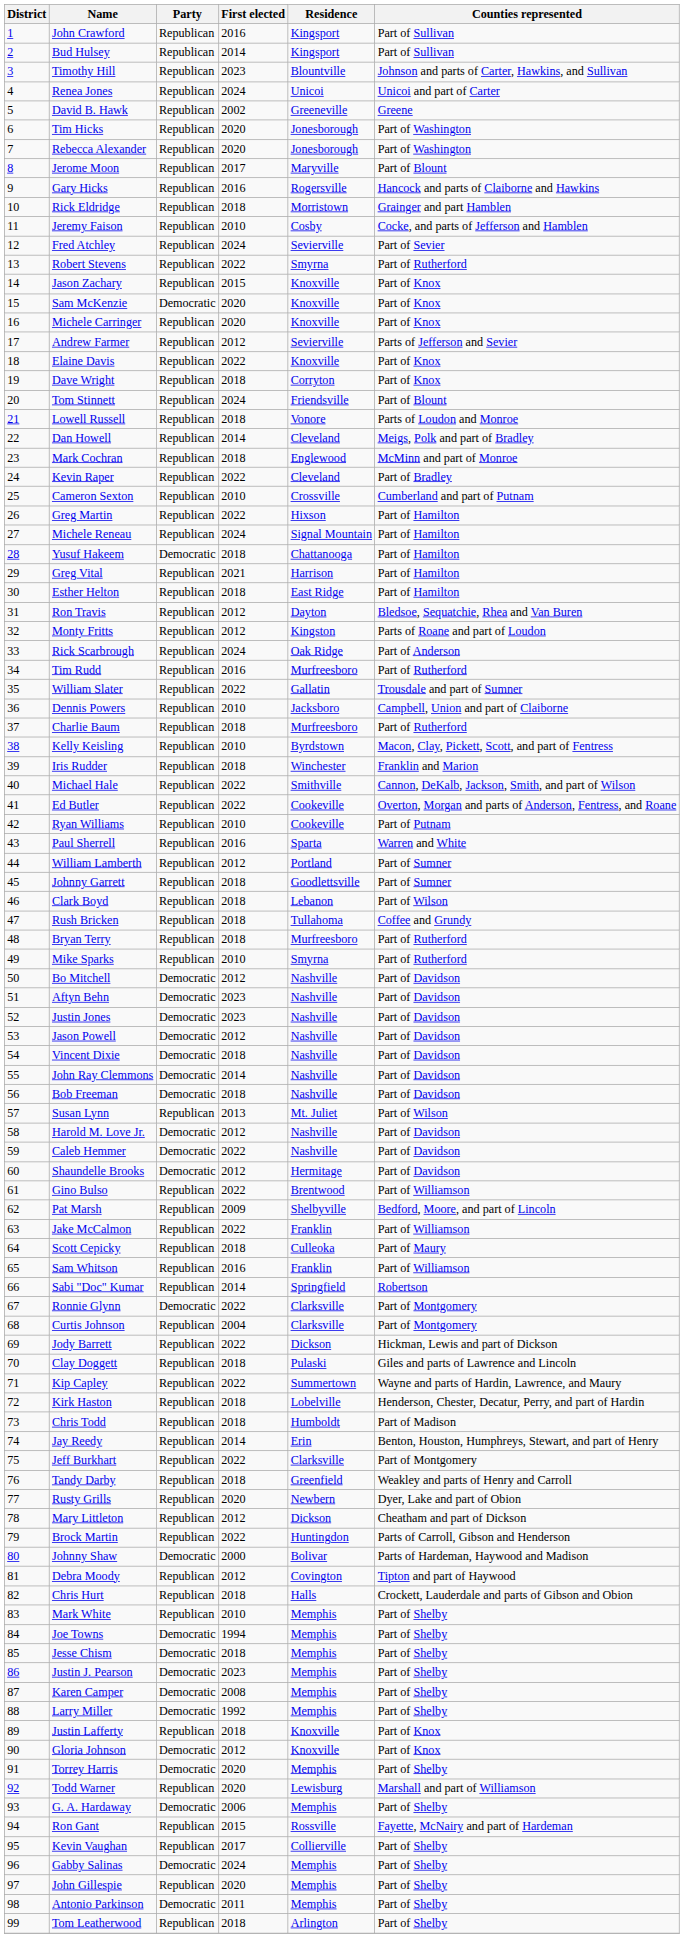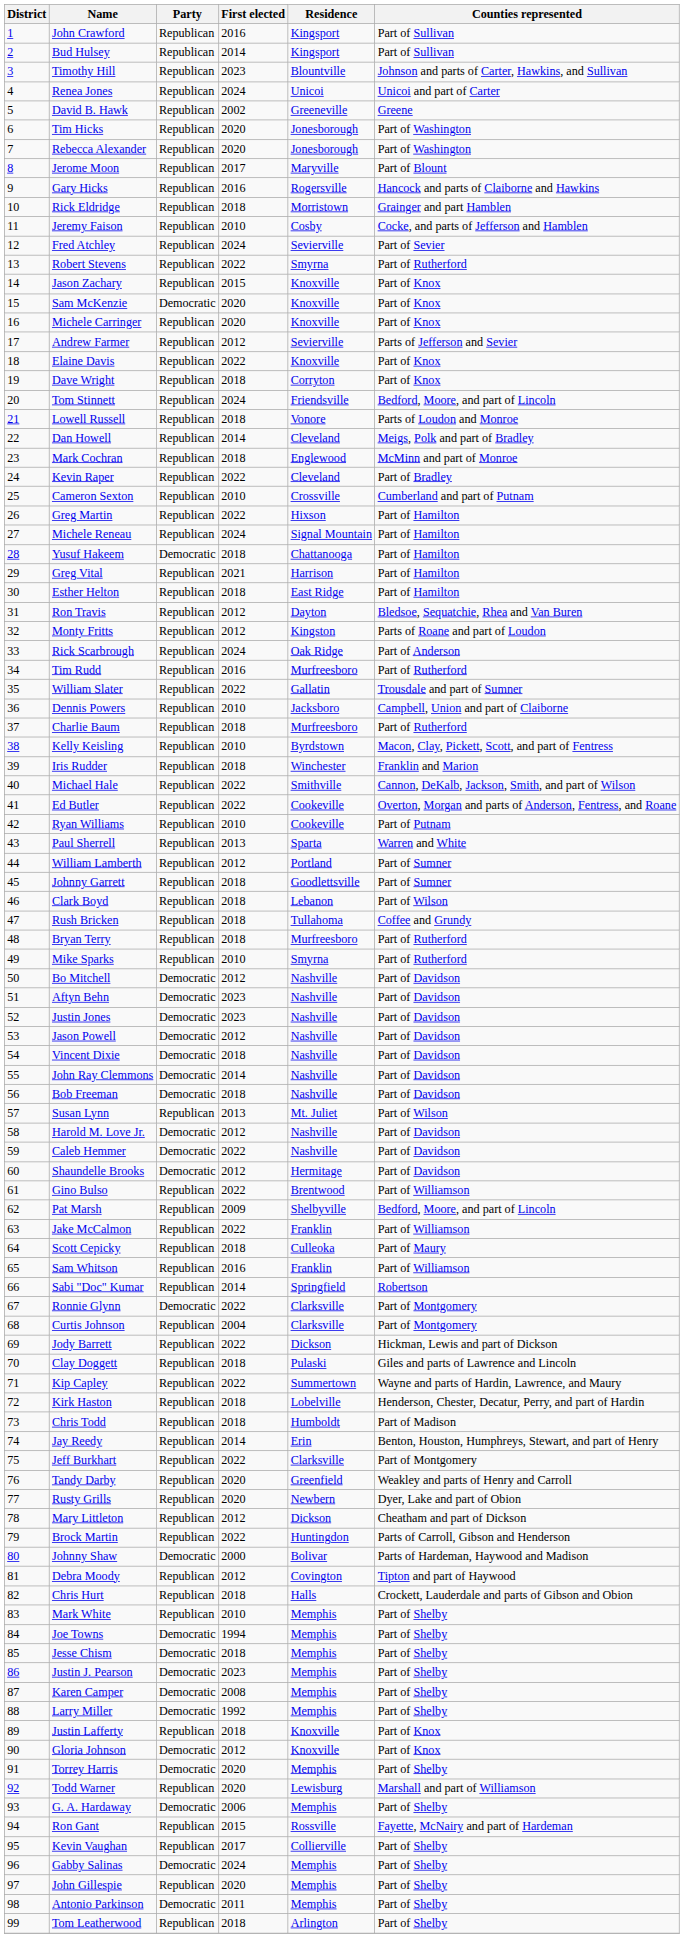 <table class="sortable wikitable">
 <tr>
 <th>District</th>
 <th>Name</th>
 <th>Party</th>
 <th>First elected</th>
 <th>Residence</th>
 <th>Counties represented</th>
 </tr>
 <tr>
 <td><a href='#'>1</a></td>
 <td><a href='#'>John Crawford</a></td>
 <td>Republican</td>
 <td>2016</td>
 <td><a href='#'>Kingsport</a></td>
 <td>Part of <a href='#'>Sullivan</a></td>
 </tr>
 <tr>
 <td><a href='#'>2</a></td>
 <td><a href='#'>Bud Hulsey</a></td>
 <td>Republican</td>
 <td>2014</td>
 <td><a href='#'>Kingsport</a></td>
 <td>Part of <a href='#'>Sullivan</a></td>
 </tr>
 <tr>
 <td><a href='#'>3</a></td>
 <td><a href='#'>Timothy Hill</a></td>
 <td>Republican</td>
 <td>2023</td>
 <td><a href='#'>Blountville</a></td>
 <td><a href='#'>Johnson</a> and parts of <a href='#'>Carter</a>, <a href='#'>Hawkins</a>, and <a href='#'>Sullivan</a></td>
 </tr>
 <tr>
 <td>4</td>
 <td><a href='#'>Renea Jones</a></td>
 <td>Republican</td>
 <td>2024</td>
 <td><a href='#'>Unicoi</a></td>
 <td><a href='#'>Unicoi</a> and part of <a href='#'>Carter</a></td>
 </tr>
 <tr |>
 <td>5</td>
 <td><a href='#'>David B. Hawk</a></td>
 <td>Republican</td>
 <td>2002</td>
 <td><a href='#'>Greeneville</a></td>
 <td><a href='#'>Greene</a></td>
 </tr>
 <tr |>
 <td>6</td>
 <td><a href='#'>Tim Hicks</a></td>
 <td>Republican</td>
 <td>2020</td>
 <td><a href='#'>Jonesborough</a></td>
 <td>Part of <a href='#'>Washington</a></td>
 </tr>
 <tr>
 <td>7</td>
 <td><a href='#'>Rebecca Alexander</a></td>
 <td>Republican</td>
 <td>2020</td>
 <td><a href='#'>Jonesborough</a></td>
 <td>Part of <a href='#'>Washington</a></td>
 </tr>
 <tr>
 <td><a href='#'>8</a></td>
 <td><a href='#'>Jerome Moon</a></td>
 <td>Republican</td>
 <td>2017</td>
 <td><a href='#'>Maryville</a></td>
 <td>Part of <a href='#'>Blount</a></td>
 </tr>
 <tr>
 <td>9</td>
 <td><a href='#'>Gary Hicks</a></td>
 <td>Republican</td>
 <td>2016</td>
 <td><a href='#'>Rogersville</a></td>
 <td><a href='#'>Hancock</a> and parts of <a href='#'>Claiborne</a> and <a href='#'>Hawkins</a></td>
 </tr>
 <tr>
 <td>10</td>
 <td><a href='#'>Rick Eldridge</a></td>
 <td>Republican</td>
 <td>2018</td>
 <td><a href='#'>Morristown</a></td>
 <td><a href='#'>Grainger</a> and part <a href='#'>Hamblen</a></td>
 </tr>
 <tr>
 <td>11</td>
 <td><a href='#'>Jeremy Faison</a></td>
 <td>Republican</td>
 <td>2010</td>
 <td><a href='#'>Cosby</a></td>
 <td><a href='#'>Cocke</a>, and parts of <a href='#'>Jefferson</a> and <a href='#'>Hamblen</a></td>
 </tr>
 <tr>
 <td>12</td>
 <td><a href='#'>Fred Atchley</a></td>
 <td>Republican</td>
 <td>2024</td>
 <td><a href='#'>Sevierville</a></td>
 <td>Part of <a href='#'>Sevier</a></td>
 </tr>
 <tr>
 <td>13</td>
 <td><a href='#'>Robert Stevens</a></td>
 <td>Republican</td>
 <td>2022</td>
 <td><a href='#'>Smyrna</a></td>
 <td>Part of <a href='#'>Rutherford</a></td>
 </tr>
 <tr>
 <td>14</td>
 <td><a href='#'>Jason Zachary</a></td>
 <td>Republican</td>
 <td>2015</td>
 <td><a href='#'>Knoxville</a></td>
 <td>Part of <a href='#'>Knox</a></td>
 </tr>
 <tr>
 <td>15</td>
 <td><a href='#'>Sam McKenzie</a></td>
 <td>Democratic</td>
 <td>2020</td>
 <td><a href='#'>Knoxville</a></td>
 <td>Part of <a href='#'>Knox</a></td>
 </tr>
 <tr |>
 <td>16</td>
 <td><a href='#'>Michele Carringer</a></td>
 <td>Republican</td>
 <td>2020</td>
 <td><a href='#'>Knoxville</a></td>
 <td>Part of <a href='#'>Knox</a></td>
 </tr>
 <tr>
 <td>17</td>
 <td><a href='#'>Andrew Farmer</a></td>
 <td>Republican</td>
 <td>2012</td>
 <td><a href='#'>Sevierville</a></td>
 <td>Parts of <a href='#'>Jefferson</a> and <a href='#'>Sevier</a></td>
 </tr>
 <tr>
 <td>18</td>
 <td><a href='#'>Elaine Davis</a></td>
 <td>Republican</td>
 <td>2022</td>
 <td><a href='#'>Knoxville</a></td>
 <td>Part of <a href='#'>Knox</a></td>
 </tr>
 <tr>
 <td>19</td>
 <td><a href='#'>Dave Wright</a></td>
 <td>Republican</td>
 <td>2018</td>
 <td><a href='#'>Corryton</a></td>
 <td>Part of <a href='#'>Knox</a></td>
 </tr>
 <tr>
 <td>20</td>
 <td><a href='#'>Tom Stinnett</a></td>
 <td>Republican</td>
 <td>2024</td>
 <td><a href='#'>Friendsville</a></td>
-<td>Part of <a href='#'>Blount</a></td>
+<td><a href='#'>Bedford</a>, <a href='#'>Moore</a>, and part of <a href='#'>Lincoln</a></td>
 </tr>
 <tr>
 <td><a href='#'>21</a></td>
 <td><a href='#'>Lowell Russell</a></td>
 <td>Republican</td>
 <td>2018</td>
 <td><a href='#'>Vonore</a></td>
 <td>Parts of <a href='#'>Loudon</a> and <a href='#'>Monroe</a></td>
 </tr>
 <tr>
 <td>22</td>
 <td><a href='#'>Dan Howell</a></td>
 <td>Republican</td>
 <td>2014</td>
 <td><a href='#'>Cleveland</a></td>
 <td><a href='#'>Meigs</a>, <a href='#'>Polk</a> and part of <a href='#'>Bradley</a></td>
 </tr>
 <tr>
 <td>23</td>
 <td><a href='#'>Mark Cochran</a></td>
 <td>Republican</td>
 <td>2018</td>
 <td><a href='#'>Englewood</a></td>
 <td><a href='#'>McMinn</a> and part of <a href='#'>Monroe</a></td>
 </tr>
 <tr>
 <td>24</td>
 <td><a href='#'>Kevin Raper</a></td>
 <td>Republican</td>
 <td>2022</td>
 <td><a href='#'>Cleveland</a></td>
 <td>Part of <a href='#'>Bradley</a></td>
 </tr>
 <tr>
 <td>25</td>
 <td><a href='#'>Cameron Sexton</a></td>
 <td>Republican</td>
 <td>2010</td>
 <td><a href='#'>Crossville</a></td>
 <td><a href='#'>Cumberland</a> and part of <a href='#'>Putnam</a></td>
 </tr>
 <tr>
 <td>26</td>
 <td><a href='#'>Greg Martin</a></td>
 <td>Republican</td>
 <td>2022</td>
 <td><a href='#'>Hixson</a></td>
 <td>Part of <a href='#'>Hamilton</a></td>
 </tr>
 <tr>
 <td>27</td>
 <td><a href='#'>Michele Reneau</a></td>
 <td>Republican</td>
 <td>2024</td>
 <td><a href='#'>Signal Mountain</a></td>
 <td>Part of <a href='#'>Hamilton</a></td>
 </tr>
 <tr>
 <td><a href='#'>28</a></td>
 <td><a href='#'>Yusuf Hakeem</a></td>
 <td>Democratic</td>
 <td>2018</td>
 <td><a href='#'>Chattanooga</a></td>
 <td>Part of <a href='#'>Hamilton</a></td>
 </tr>
 <tr>
 <td>29</td>
 <td><a href='#'>Greg Vital</a></td>
 <td>Republican</td>
 <td>2021</td>
 <td><a href='#'>Harrison</a></td>
 <td>Part of <a href='#'>Hamilton</a></td>
 </tr>
 <tr>
 <td>30</td>
 <td><a href='#'>Esther Helton</a></td>
 <td>Republican</td>
 <td>2018</td>
 <td><a href='#'>East Ridge</a></td>
 <td>Part of <a href='#'>Hamilton</a></td>
 </tr>
 <tr>
 <td>31</td>
 <td><a href='#'>Ron Travis</a></td>
 <td>Republican</td>
 <td>2012</td>
 <td><a href='#'>Dayton</a></td>
 <td><a href='#'>Bledsoe</a>, <a href='#'>Sequatchie</a>, <a href='#'>Rhea</a> and <a href='#'>Van Buren</a></td>
 </tr>
 <tr>
 <td>32</td>
 <td><a href='#'>Monty Fritts</a></td>
 <td>Republican</td>
 <td>2012</td>
 <td><a href='#'>Kingston</a></td>
 <td>Parts of <a href='#'>Roane</a> and part of <a href='#'>Loudon</a></td>
 </tr>
 <tr>
 <td>33</td>
 <td><a href='#'>Rick Scarbrough</a></td>
 <td>Republican</td>
 <td>2024</td>
 <td><a href='#'>Oak Ridge</a></td>
 <td>Part of <a href='#'>Anderson</a></td>
 </tr>
 <tr>
 <td>34</td>
 <td><a href='#'>Tim Rudd</a></td>
 <td>Republican</td>
 <td>2016</td>
 <td><a href='#'>Murfreesboro</a></td>
 <td>Part of <a href='#'>Rutherford</a></td>
 </tr>
 <tr>
 <td>35</td>
 <td><a href='#'>William Slater</a></td>
 <td>Republican</td>
 <td>2022</td>
 <td><a href='#'>Gallatin</a></td>
 <td><a href='#'>Trousdale</a> and part of <a href='#'>Sumner</a></td>
 </tr>
 <tr>
 <td>36</td>
 <td><a href='#'>Dennis Powers</a></td>
 <td>Republican</td>
 <td>2010</td>
 <td><a href='#'>Jacksboro</a></td>
 <td><a href='#'>Campbell</a>, <a href='#'>Union</a> and part of <a href='#'>Claiborne</a></td>
 </tr>
 <tr>
 <td>37</td>
 <td><a href='#'>Charlie Baum</a></td>
 <td>Republican</td>
 <td>2018</td>
 <td><a href='#'>Murfreesboro</a></td>
 <td>Part of <a href='#'>Rutherford</a></td>
 </tr>
 <tr>
 <td><a href='#'>38</a></td>
 <td><a href='#'>Kelly Keisling</a></td>
 <td>Republican</td>
 <td>2010</td>
 <td><a href='#'>Byrdstown</a></td>
 <td><a href='#'>Macon</a>, <a href='#'>Clay</a>, <a href='#'>Pickett</a>, <a href='#'>Scott</a>, and part of <a href='#'>Fentress</a></td>
 </tr>
 <tr>
 <td>39</td>
 <td><a href='#'>Iris Rudder</a></td>
 <td>Republican</td>
 <td>2018</td>
 <td><a href='#'>Winchester</a></td>
 <td><a href='#'>Franklin</a> and <a href='#'>Marion</a></td>
 </tr>
 <tr>
 <td>40</td>
 <td><a href='#'>Michael Hale</a></td>
 <td>Republican</td>
 <td>2022</td>
 <td><a href='#'>Smithville</a></td>
 <td><a href='#'>Cannon</a>, <a href='#'>DeKalb</a>, <a href='#'>Jackson</a>, <a href='#'>Smith</a>, and part of <a href='#'>Wilson</a></td>
 </tr>
 <tr>
 <td>41</td>
 <td><a href='#'>Ed Butler</a></td>
 <td>Republican</td>
 <td>2022</td>
 <td><a href='#'>Cookeville</a></td>
 <td><a href='#'>Overton</a>, <a href='#'>Morgan</a> and parts of <a href='#'>Anderson</a>, <a href='#'>Fentress</a>, and <a href='#'>Roane</a></td>
 </tr>
 <tr>
 <td>42</td>
 <td><a href='#'>Ryan Williams</a></td>
 <td>Republican</td>
 <td>2010</td>
 <td><a href='#'>Cookeville</a></td>
 <td>Part of <a href='#'>Putnam</a></td>
 </tr>
 <tr>
 <td>43</td>
 <td><a href='#'>Paul Sherrell</a></td>
 <td>Republican</td>
-<td>2016</td>
+<td>2013</td>
 <td><a href='#'>Sparta</a></td>
 <td><a href='#'>Warren</a> and <a href='#'>White</a></td>
 </tr>
 <tr>
 <td>44</td>
 <td><a href='#'>William Lamberth</a></td>
 <td>Republican</td>
 <td>2012</td>
 <td><a href='#'>Portland</a></td>
 <td>Part of <a href='#'>Sumner</a></td>
 </tr>
 <tr>
 <td>45</td>
 <td><a href='#'>Johnny Garrett</a></td>
 <td>Republican</td>
 <td>2018</td>
 <td><a href='#'>Goodlettsville</a></td>
 <td>Part of <a href='#'>Sumner</a></td>
 </tr>
 <tr>
 <td>46</td>
 <td><a href='#'>Clark Boyd</a></td>
 <td>Republican</td>
 <td>2018</td>
 <td><a href='#'>Lebanon</a></td>
 <td>Part of <a href='#'>Wilson</a></td>
 </tr>
 <tr>
 <td>47</td>
 <td><a href='#'>Rush Bricken</a></td>
 <td>Republican</td>
 <td>2018</td>
 <td><a href='#'>Tullahoma</a></td>
 <td><a href='#'>Coffee</a> and <a href='#'>Grundy</a></td>
 </tr>
 <tr>
 <td>48</td>
 <td><a href='#'>Bryan Terry</a></td>
 <td>Republican</td>
 <td>2018</td>
 <td><a href='#'>Murfreesboro</a></td>
 <td>Part of <a href='#'>Rutherford</a></td>
 </tr>
 <tr>
 <td>49</td>
 <td><a href='#'>Mike Sparks</a></td>
 <td>Republican</td>
 <td>2010</td>
 <td><a href='#'>Smyrna</a></td>
 <td>Part of <a href='#'>Rutherford</a></td>
 </tr>
 <tr>
 <td>50</td>
 <td><a href='#'>Bo Mitchell</a></td>
 <td>Democratic</td>
 <td>2012</td>
 <td><a href='#'>Nashville</a></td>
 <td>Part of <a href='#'>Davidson</a></td>
 </tr>
 <tr>
 <td>51</td>
 <td><a href='#'>Aftyn Behn</a></td>
 <td>Democratic</td>
 <td>2023</td>
 <td><a href='#'>Nashville</a></td>
 <td>Part of <a href='#'>Davidson</a></td>
 </tr>
 <tr>
 <td>52</td>
 <td><a href='#'>Justin Jones</a></td>
 <td>Democratic</td>
 <td>2023</td>
 <td><a href='#'>Nashville</a></td>
 <td>Part of <a href='#'>Davidson</a></td>
 </tr>
 <tr>
 <td>53</td>
 <td><a href='#'>Jason Powell</a></td>
 <td>Democratic</td>
 <td>2012</td>
 <td><a href='#'>Nashville</a></td>
 <td>Part of <a href='#'>Davidson</a></td>
 </tr>
 <tr>
 <td>54</td>
 <td><a href='#'>Vincent Dixie</a></td>
 <td>Democratic</td>
 <td>2018</td>
 <td><a href='#'>Nashville</a></td>
 <td>Part of <a href='#'>Davidson</a></td>
 </tr>
 <tr>
 <td>55</td>
 <td><a href='#'>John Ray Clemmons</a></td>
 <td>Democratic</td>
 <td>2014</td>
 <td><a href='#'>Nashville</a></td>
 <td>Part of <a href='#'>Davidson</a></td>
 </tr>
 <tr>
 <td>56</td>
 <td><a href='#'>Bob Freeman</a></td>
 <td>Democratic</td>
 <td>2018</td>
 <td><a href='#'>Nashville</a></td>
 <td>Part of <a href='#'>Davidson</a></td>
 </tr>
 <tr>
 <td>57</td>
 <td><a href='#'>Susan Lynn</a></td>
 <td>Republican</td>
 <td>2013</td>
 <td><a href='#'>Mt. Juliet</a></td>
 <td>Part of <a href='#'>Wilson</a></td>
 </tr>
 <tr>
 <td>58</td>
 <td><a href='#'>Harold M. Love Jr.</a></td>
 <td>Democratic</td>
 <td>2012</td>
 <td><a href='#'>Nashville</a></td>
 <td>Part of <a href='#'>Davidson</a></td>
 </tr>
 <tr>
 <td>59</td>
 <td><a href='#'>Caleb Hemmer</a></td>
 <td>Democratic</td>
 <td>2022</td>
 <td><a href='#'>Nashville</a></td>
 <td>Part of <a href='#'>Davidson</a></td>
 </tr>
 <tr>
 <td>60</td>
 <td><a href='#'>Shaundelle Brooks</a></td>
 <td>Democratic</td>
 <td>2012</td>
 <td><a href='#'>Hermitage</a></td>
 <td>Part of <a href='#'>Davidson</a></td>
 </tr>
 <tr>
 <td>61</td>
 <td><a href='#'>Gino Bulso</a></td>
 <td>Republican</td>
 <td>2022</td>
 <td><a href='#'>Brentwood</a></td>
 <td>Part of <a href='#'>Williamson</a></td>
 </tr>
 <tr>
 <td>62</td>
 <td><a href='#'>Pat Marsh</a></td>
 <td>Republican</td>
 <td>2009</td>
 <td><a href='#'>Shelbyville</a></td>
 <td><a href='#'>Bedford</a>, <a href='#'>Moore</a>, and part of <a href='#'>Lincoln</a></td>
 </tr>
 <tr>
 <td>63</td>
 <td><a href='#'>Jake McCalmon</a></td>
 <td>Republican</td>
 <td>2022</td>
 <td><a href='#'>Franklin</a></td>
 <td>Part of <a href='#'>Williamson</a></td>
 </tr>
 <tr>
 <td>64</td>
 <td><a href='#'>Scott Cepicky</a></td>
 <td>Republican</td>
 <td>2018</td>
 <td><a href='#'>Culleoka</a></td>
 <td>Part of <a href='#'>Maury</a></td>
 </tr>
 <tr>
 <td>65</td>
 <td><a href='#'>Sam Whitson</a></td>
 <td>Republican</td>
 <td>2016</td>
 <td><a href='#'>Franklin</a></td>
 <td>Part of <a href='#'>Williamson</a></td>
 </tr>
 <tr>
 <td>66</td>
 <td><a href='#'>Sabi "Doc" Kumar</a></td>
 <td>Republican</td>
 <td>2014</td>
 <td><a href='#'>Springfield</a></td>
 <td><a href='#'>Robertson</a></td>
 </tr>
 <tr>
 <td>67</td>
 <td><a href='#'>Ronnie Glynn</a></td>
 <td>Democratic</td>
 <td>2022</td>
 <td><a href='#'>Clarksville</a></td>
 <td>Part of <a href='#'>Montgomery</a></td>
 </tr>
 <tr>
 <td>68</td>
 <td><a href='#'>Curtis Johnson</a></td>
 <td>Republican</td>
 <td>2004</td>
 <td><a href='#'>Clarksville</a></td>
 <td>Part of <a href='#'>Montgomery</a></td>
 </tr>
 <tr>
 <td>69</td>
 <td><a href='#'>Jody Barrett</a></td>
 <td>Republican</td>
 <td>2022</td>
 <td><a href='#'>Dickson</a></td>
 <td>Hickman, Lewis and part of Dickson</td>
 </tr>
 <tr>
 <td>70</td>
 <td><a href='#'>Clay Doggett</a></td>
 <td>Republican</td>
 <td>2018</td>
 <td><a href='#'>Pulaski</a></td>
 <td>Giles and parts of Lawrence and Lincoln</td>
 </tr>
 <tr>
 <td>71</td>
 <td><a href='#'>Kip Capley</a></td>
 <td>Republican</td>
 <td>2022</td>
 <td><a href='#'>Summertown</a></td>
 <td>Wayne and parts of Hardin, Lawrence, and Maury</td>
 </tr>
 <tr>
 <td>72</td>
 <td><a href='#'>Kirk Haston</a></td>
 <td>Republican</td>
 <td>2018</td>
 <td><a href='#'>Lobelville</a></td>
 <td>Henderson, Chester, Decatur, Perry, and part of Hardin</td>
 </tr>
 <tr>
 <td>73</td>
 <td><a href='#'>Chris Todd</a></td>
 <td>Republican</td>
 <td>2018</td>
 <td><a href='#'>Humboldt</a></td>
 <td>Part of Madison</td>
 </tr>
 <tr>
 <td>74</td>
 <td><a href='#'>Jay Reedy</a></td>
 <td>Republican</td>
 <td>2014</td>
 <td><a href='#'>Erin</a></td>
 <td>Benton, Houston, Humphreys, Stewart, and part of Henry</td>
 </tr>
 <tr>
 <td>75</td>
 <td><a href='#'>Jeff Burkhart</a></td>
 <td>Republican</td>
 <td>2022</td>
 <td><a href='#'>Clarksville</a></td>
 <td>Part of Montgomery</td>
 </tr>
 <tr>
 <td>76</td>
 <td><a href='#'>Tandy Darby</a></td>
 <td>Republican</td>
-<td>2018</td>
+<td>2020</td>
 <td><a href='#'>Greenfield</a></td>
 <td>Weakley and parts of Henry and Carroll</td>
 </tr>
 <tr>
 <td>77</td>
 <td><a href='#'>Rusty Grills</a></td>
 <td>Republican</td>
 <td>2020</td>
 <td><a href='#'>Newbern</a></td>
 <td>Dyer, Lake and part of Obion</td>
 </tr>
 <tr>
 <td>78</td>
 <td><a href='#'>Mary Littleton</a></td>
 <td>Republican</td>
 <td>2012</td>
 <td><a href='#'>Dickson</a></td>
 <td>Cheatham and part of Dickson</td>
 </tr>
 <tr>
 <td>79</td>
 <td><a href='#'>Brock Martin</a></td>
 <td>Republican</td>
 <td>2022</td>
 <td><a href='#'>Huntingdon</a></td>
 <td>Parts of Carroll, Gibson and Henderson</td>
 </tr>
 <tr>
 <td><a href='#'>80</a></td>
 <td><a href='#'>Johnny Shaw</a></td>
 <td>Democratic</td>
 <td>2000</td>
 <td><a href='#'>Bolivar</a></td>
 <td>Parts of Hardeman, Haywood and Madison</td>
 </tr>
 <tr>
 <td>81</td>
 <td><a href='#'>Debra Moody</a></td>
 <td>Republican</td>
 <td>2012</td>
 <td><a href='#'>Covington</a></td>
 <td><a href='#'>Tipton</a> and part of Haywood</td>
 </tr>
 <tr>
 <td>82</td>
 <td><a href='#'>Chris Hurt</a></td>
 <td>Republican</td>
 <td>2018</td>
 <td><a href='#'>Halls</a></td>
 <td>Crockett, Lauderdale and parts of Gibson and Obion</td>
 </tr>
 <tr>
 <td>83</td>
 <td><a href='#'>Mark White</a></td>
 <td>Republican</td>
 <td>2010</td>
 <td><a href='#'>Memphis</a></td>
 <td>Part of <a href='#'>Shelby</a></td>
 </tr>
 <tr>
 <td>84</td>
 <td><a href='#'>Joe Towns</a></td>
 <td>Democratic</td>
 <td>1994</td>
 <td><a href='#'>Memphis</a></td>
 <td>Part of <a href='#'>Shelby</a></td>
 </tr>
 <tr>
 <td>85</td>
 <td><a href='#'>Jesse Chism</a></td>
 <td>Democratic</td>
 <td>2018</td>
 <td><a href='#'>Memphis</a></td>
 <td>Part of <a href='#'>Shelby</a></td>
 </tr>
 <tr>
 <td><a href='#'>86</a></td>
 <td><a href='#'>Justin J. Pearson</a></td>
 <td>Democratic</td>
 <td>2023</td>
 <td><a href='#'>Memphis</a></td>
 <td>Part of <a href='#'>Shelby</a></td>
 </tr>
 <tr>
 <td>87</td>
 <td><a href='#'>Karen Camper</a></td>
 <td>Democratic</td>
 <td>2008</td>
 <td><a href='#'>Memphis</a></td>
 <td>Part of <a href='#'>Shelby</a></td>
 </tr>
 <tr>
 <td>88</td>
 <td><a href='#'>Larry Miller</a></td>
 <td>Democratic</td>
 <td>1992</td>
 <td><a href='#'>Memphis</a></td>
 <td>Part of <a href='#'>Shelby</a></td>
 </tr>
 <tr>
 <td>89</td>
 <td><a href='#'>Justin Lafferty</a></td>
 <td>Republican</td>
 <td>2018</td>
 <td><a href='#'>Knoxville</a></td>
 <td>Part of <a href='#'>Knox</a></td>
 </tr>
 <tr>
 <td>90</td>
 <td><a href='#'>Gloria Johnson</a></td>
 <td>Democratic</td>
 <td>2012</td>
 <td><a href='#'>Knoxville</a></td>
 <td>Part of <a href='#'>Knox</a></td>
 </tr>
 <tr>
 <td>91</td>
 <td><a href='#'>Torrey Harris</a></td>
 <td>Democratic</td>
 <td>2020</td>
 <td><a href='#'>Memphis</a></td>
 <td>Part of <a href='#'>Shelby</a></td>
 </tr>
 <tr>
 <td><a href='#'>92</a></td>
 <td><a href='#'>Todd Warner</a></td>
 <td>Republican</td>
 <td>2020</td>
 <td><a href='#'>Lewisburg</a></td>
 <td><a href='#'>Marshall</a> and part of <a href='#'>Williamson</a></td>
 </tr>
 <tr>
 <td>93</td>
 <td><a href='#'>G. A. Hardaway</a></td>
 <td>Democratic</td>
 <td>2006</td>
 <td><a href='#'>Memphis</a></td>
 <td>Part of <a href='#'>Shelby</a></td>
 </tr>
 <tr>
 <td>94</td>
 <td><a href='#'>Ron Gant</a></td>
 <td>Republican</td>
 <td>2015</td>
 <td><a href='#'>Rossville</a></td>
 <td><a href='#'>Fayette</a>, <a href='#'>McNairy</a> and part of <a href='#'>Hardeman</a></td>
 </tr>
 <tr>
 <td>95</td>
 <td><a href='#'>Kevin Vaughan</a></td>
 <td>Republican</td>
 <td>2017</td>
 <td><a href='#'>Collierville</a></td>
 <td>Part of <a href='#'>Shelby</a></td>
 </tr>
 <tr>
 <td>96</td>
 <td><a href='#'>Gabby Salinas</a></td>
 <td>Democratic</td>
 <td>2024</td>
 <td><a href='#'>Memphis</a></td>
 <td>Part of <a href='#'>Shelby</a></td>
 </tr>
 <tr>
 <td>97</td>
 <td><a href='#'>John Gillespie</a></td>
 <td>Republican</td>
 <td>2020</td>
 <td><a href='#'>Memphis</a></td>
 <td>Part of <a href='#'>Shelby</a></td>
 </tr>
 <tr>
 <td>98</td>
 <td><a href='#'>Antonio Parkinson</a></td>
 <td>Democratic</td>
 <td>2011</td>
 <td><a href='#'>Memphis</a></td>
 <td>Part of <a href='#'>Shelby</a></td>
 </tr>
 <tr>
 <td>99</td>
 <td><a href='#'>Tom Leatherwood</a></td>
 <td>Republican</td>
 <td>2018</td>
 <td><a href='#'>Arlington</a></td>
 <td>Part of <a href='#'>Shelby</a></td>
 </tr>
 <tr>
 </tr>
 </table>
